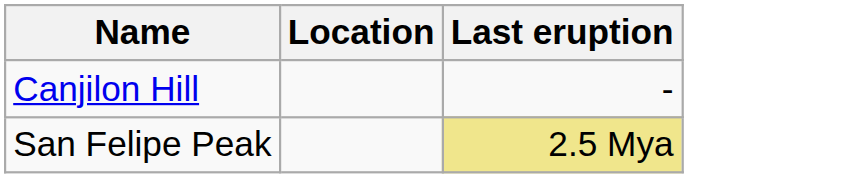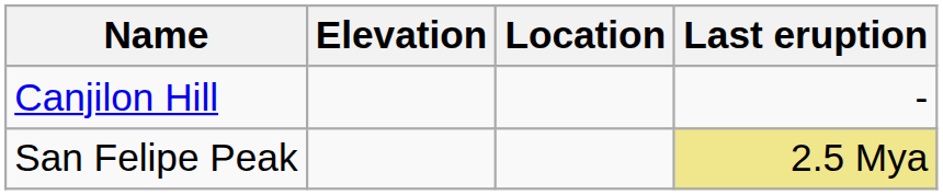 <table class="wikitable">
 <tr>
 <th>Name</th>
+<th>Elevation</th>
 <th>Location</th>
 <th>Last eruption</th>
 </tr>
 <tr class="vcard" align="right">
 <td align="left" class="fn org"><a href='#'>Canjilon Hill</a></td>
 <td></td>
+<td></td>
 <td>-</td>
 </tr>
 <tr class="vcard" align="right">
 <td align="left" class="fn org">San Felipe Peak</td>
 <td></td>
+<td></td>
 <td style="background: khaki;">2.5 Mya</td>
 </tr>
 </table>
